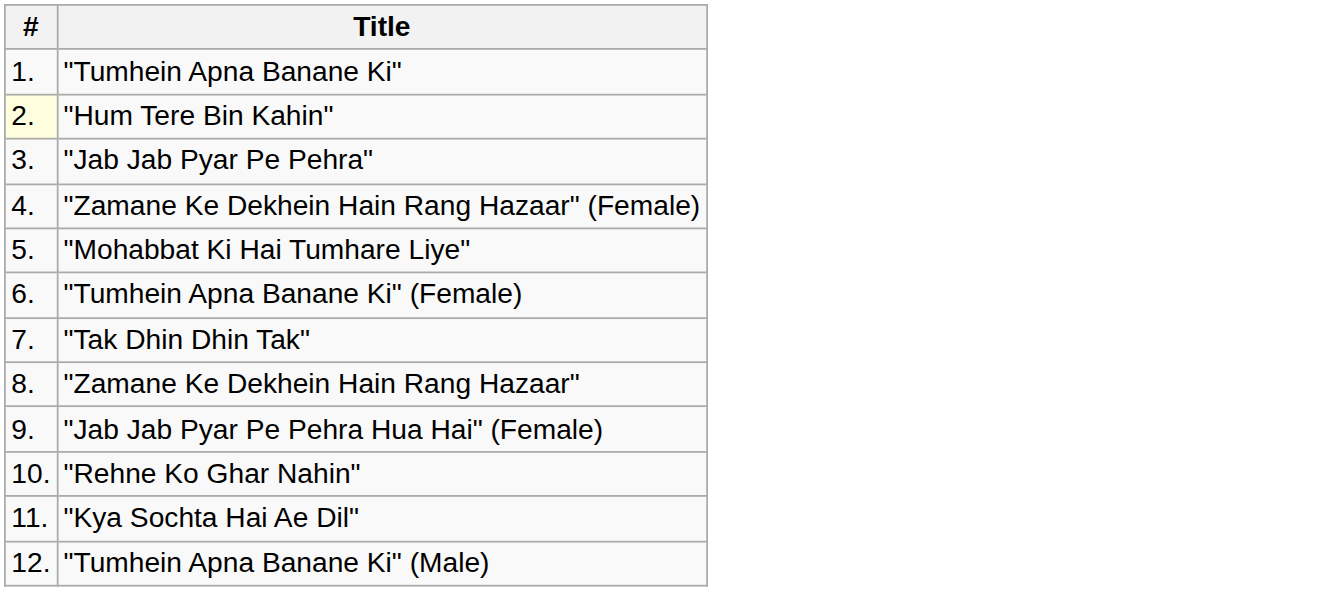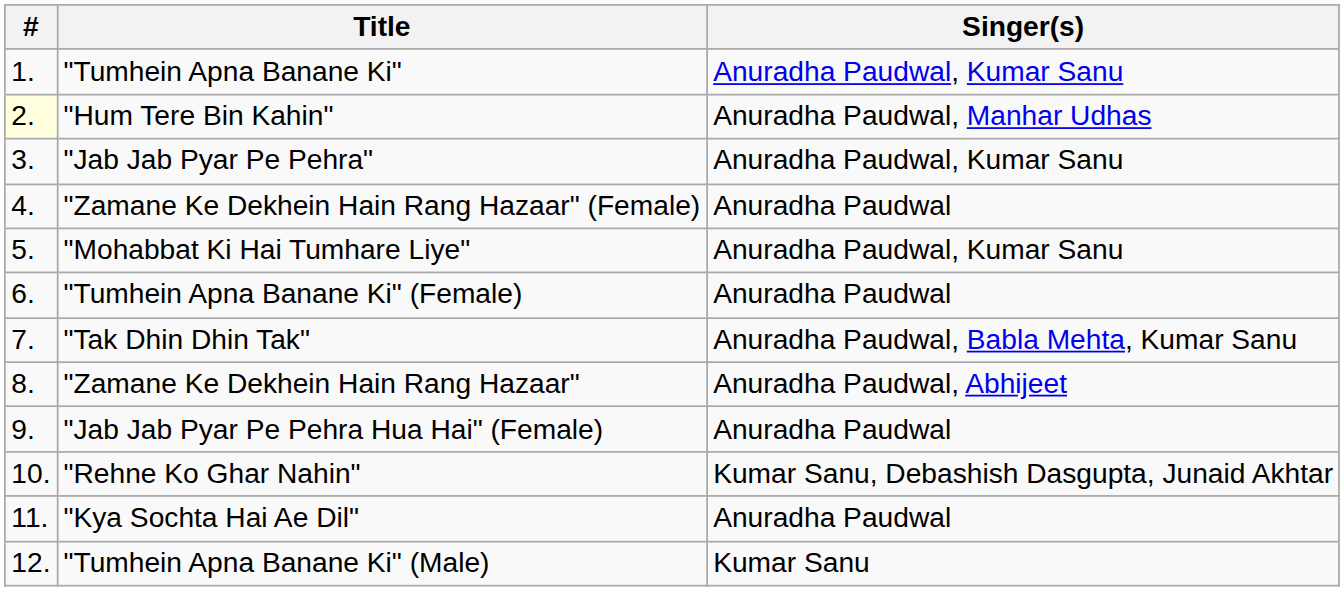 <table class="wikitable sortable">
 <tr>
 <th>#</th>
 <th>Title</th>
+<th>Singer(s)</th>
 </tr>
 <tr>
 <td>1.</td>
 <td>"Tumhein Apna Banane Ki"</td>
+<td><a href='#'>Anuradha Paudwal</a>, <a href='#'>Kumar Sanu</a></td>
 </tr>
 <tr>
 <td style="background: lightyellow;">2.</td>
 <td>"Hum Tere Bin Kahin"</td>
+<td>Anuradha Paudwal, <a href='#'>Manhar Udhas</a></td>
 </tr>
 <tr>
 <td>3.</td>
 <td>"Jab Jab Pyar Pe Pehra"</td>
+<td>Anuradha Paudwal, Kumar Sanu</td>
 </tr>
 <tr>
 <td>4.</td>
 <td>"Zamane Ke Dekhein Hain Rang Hazaar" (Female)</td>
+<td>Anuradha Paudwal</td>
 </tr>
 <tr>
 <td>5.</td>
 <td>"Mohabbat Ki Hai Tumhare Liye"</td>
+<td>Anuradha Paudwal, Kumar Sanu</td>
 </tr>
 <tr>
 <td>6.</td>
 <td>"Tumhein Apna Banane Ki" (Female)</td>
+<td>Anuradha Paudwal</td>
 </tr>
 <tr>
 <td>7.</td>
 <td>"Tak Dhin Dhin Tak"</td>
+<td>Anuradha Paudwal, <a href='#'>Babla Mehta</a>, Kumar Sanu</td>
 </tr>
 <tr>
 <td>8.</td>
 <td>"Zamane Ke Dekhein Hain Rang Hazaar"</td>
+<td>Anuradha Paudwal, <a href='#'>Abhijeet</a></td>
 </tr>
 <tr>
 <td>9.</td>
 <td>"Jab Jab Pyar Pe Pehra Hua Hai" (Female)</td>
+<td>Anuradha Paudwal</td>
 </tr>
 <tr>
 <td>10.</td>
 <td>"Rehne Ko Ghar Nahin"</td>
+<td>Kumar Sanu, Debashish Dasgupta, Junaid Akhtar</td>
 </tr>
 <tr>
 <td>11.</td>
 <td>"Kya Sochta Hai Ae Dil"</td>
+<td>Anuradha Paudwal</td>
 </tr>
 <tr>
 <td>12.</td>
 <td>"Tumhein Apna Banane Ki" (Male)</td>
+<td>Kumar Sanu</td>
 </tr>
 </table>
